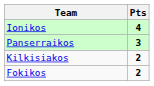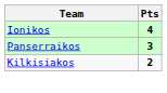 <table class="wikitable" style="text-align: center;">
 <tr>
 <th width=165>Team</th>
 <th width=20>Pts</th>
 </tr>
 <tr bgcolor="#ccffcc">
 <td align=left><a href='#'>Ionikos</a></td>
 <td><strong>4</strong></td>
 </tr>
 <tr bgcolor="#ccffcc">
 <td align=left><a href='#'>Panserraikos</a></td>
 <td><strong>3</strong></td>
 </tr>
 <tr>
 <td align=left><a href='#'>Kilkisiakos</a></td>
 <td><strong>2</strong></td>
 </tr>
-<tr>
-<td align=left><a href='#'>Fokikos</a></td>
-<td><strong>2</strong></td>
-</tr>
 </table>
